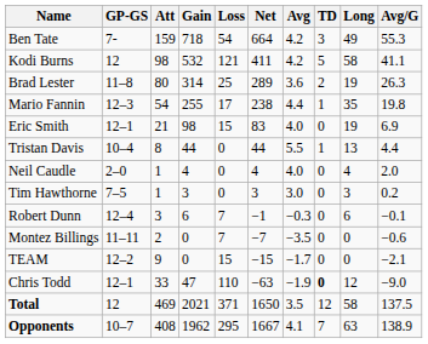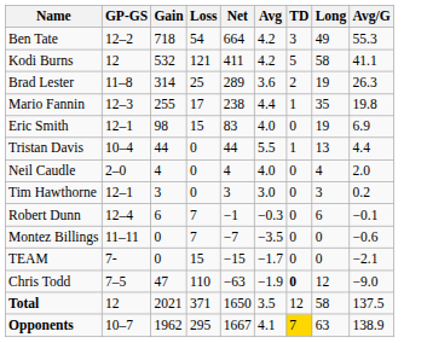 <table class="wikitable" style="white-space:nowrap;">
 <tr>
 <th>Name</th>
 <th>GP-GS</th>
-<th>Att</th>
 <th>Gain</th>
 <th>Loss</th>
 <th>Net</th>
 <th>Avg</th>
 <th>TD</th>
 <th>Long</th>
 <th>Avg/G</th>
 </tr>
 <tr>
 <td>Ben Tate</td>
-<td>7-</td>
-<td>159</td>
+<td>12–2</td>
 <td>718</td>
 <td>54</td>
 <td>664</td>
 <td>4.2</td>
 <td>3</td>
 <td>49</td>
 <td>55.3</td>
 </tr>
 <tr>
 <td>Kodi Burns</td>
 <td>12</td>
-<td>98</td>
 <td>532</td>
 <td>121</td>
 <td>411</td>
 <td>4.2</td>
 <td>5</td>
 <td>58</td>
 <td>41.1</td>
 </tr>
 <tr>
 <td>Brad Lester</td>
 <td>11–8</td>
-<td>80</td>
 <td>314</td>
 <td>25</td>
 <td>289</td>
 <td>3.6</td>
 <td>2</td>
 <td>19</td>
 <td>26.3</td>
 </tr>
 <tr>
 <td>Mario Fannin</td>
 <td>12–3</td>
-<td>54</td>
 <td>255</td>
 <td>17</td>
 <td>238</td>
 <td>4.4</td>
 <td>1</td>
 <td>35</td>
 <td>19.8</td>
 </tr>
 <tr>
 <td>Eric Smith</td>
 <td>12–1</td>
-<td>21</td>
 <td>98</td>
 <td>15</td>
 <td>83</td>
 <td>4.0</td>
 <td>0</td>
 <td>19</td>
 <td>6.9</td>
 </tr>
 <tr>
 <td>Tristan Davis</td>
 <td>10–4</td>
-<td>8</td>
 <td>44</td>
 <td>0</td>
 <td>44</td>
 <td>5.5</td>
 <td>1</td>
 <td>13</td>
 <td>4.4</td>
 </tr>
 <tr>
 <td>Neil Caudle</td>
 <td>2–0</td>
-<td>1</td>
 <td>4</td>
 <td>0</td>
 <td>4</td>
 <td>4.0</td>
 <td>0</td>
 <td>4</td>
 <td>2.0</td>
 </tr>
 <tr>
 <td>Tim Hawthorne</td>
-<td>7–5</td>
-<td>1</td>
+<td>12–1</td>
 <td>3</td>
 <td>0</td>
 <td>3</td>
 <td>3.0</td>
 <td>0</td>
 <td>3</td>
 <td>0.2</td>
 </tr>
 <tr>
 <td>Robert Dunn</td>
 <td>12–4</td>
-<td>3</td>
 <td>6</td>
 <td>7</td>
 <td>−1</td>
 <td>−0.3</td>
 <td>0</td>
 <td>6</td>
 <td>−0.1</td>
 </tr>
 <tr>
 <td>Montez Billings</td>
 <td>11–11</td>
-<td>2</td>
 <td>0</td>
 <td>7</td>
 <td>−7</td>
 <td>−3.5</td>
 <td>0</td>
 <td>0</td>
 <td>−0.6</td>
 </tr>
 <tr>
 <td>TEAM</td>
-<td>12–2</td>
-<td>9</td>
+<td>7-</td>
 <td>0</td>
 <td>15</td>
 <td>−15</td>
 <td>−1.7</td>
 <td>0</td>
 <td>0</td>
 <td>−2.1</td>
 </tr>
 <tr>
 <td>Chris Todd</td>
-<td>12–1</td>
-<td>33</td>
+<td>7–5</td>
 <td>47</td>
 <td>110</td>
 <td>−63</td>
 <td>−1.9</td>
 <td><strong>0</strong></td>
 <td>12</td>
 <td>−9.0</td>
 </tr>
 <tr>
 <td><strong>Total</strong></td>
 <td>12</td>
-<td>469</td>
 <td>2021</td>
 <td>371</td>
 <td>1650</td>
 <td>3.5</td>
 <td>12</td>
 <td>58</td>
 <td>137.5</td>
 </tr>
 <tr>
 <td><strong>Opponents</strong></td>
 <td>10–7</td>
-<td>408</td>
 <td>1962</td>
 <td>295</td>
 <td>1667</td>
 <td>4.1</td>
-<td>7</td>
+<td style="background: gold;">7</td>
 <td>63</td>
 <td>138.9</td>
 </tr>
 </table>
